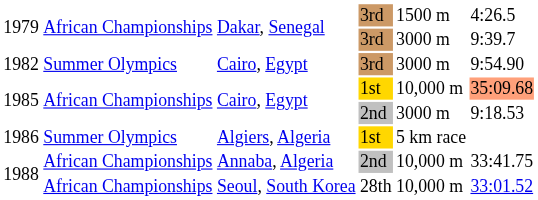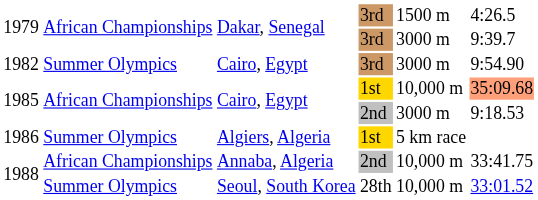 <table>
 <tr>
 <td rowspan=2>1979</td>
 <td rowspan=2><a href='#'>African Championships</a></td>
 <td rowspan=2><a href='#'>Dakar</a>, <a href='#'>Senegal</a></td>
 <td bgcolor=cc9966>3rd</td>
 <td>1500 m</td>
 <td>4:26.5</td>
 </tr>
 <tr>
 <td bgcolor=cc9966>3rd</td>
 <td>3000 m</td>
 <td>9:39.7</td>
 </tr>
 <tr>
 <td>1982</td>
 <td><a href='#'>Summer Olympics</a></td>
 <td><a href='#'>Cairo</a>, <a href='#'>Egypt</a></td>
 <td bgcolor=cc9966>3rd</td>
 <td>3000 m</td>
 <td>9:54.90</td>
 </tr>
 <tr>
 <td rowspan=2>1985</td>
 <td rowspan=2><a href='#'>African Championships</a></td>
 <td rowspan=2><a href='#'>Cairo</a>, <a href='#'>Egypt</a></td>
 <td bgcolor=gold>1st</td>
 <td>10,000 m</td>
 <td style="background: lightsalmon;">35:09.68</td>
 </tr>
 <tr>
 <td bgcolor=silver>2nd</td>
 <td>3000 m</td>
 <td>9:18.53</td>
 </tr>
 <tr>
 <td>1986</td>
 <td><a href='#'>Summer Olympics</a></td>
 <td><a href='#'>Algiers</a>, <a href='#'>Algeria</a></td>
 <td bgcolor=gold>1st</td>
 <td>5 km race</td>
 <td></td>
 </tr>
 <tr>
 <td rowspan=2>1988</td>
 <td><a href='#'>African Championships</a></td>
 <td><a href='#'>Annaba</a>, <a href='#'>Algeria</a></td>
 <td bgcolor=silver>2nd</td>
 <td>10,000 m</td>
 <td>33:41.75</td>
 </tr>
 <tr>
-<td><a href='#'>African Championships</a></td>
+<td><a href='#'>Summer Olympics</a></td>
 <td><a href='#'>Seoul</a>, <a href='#'>South Korea</a></td>
 <td>28th</td>
 <td>10,000 m</td>
 <td><a href='#'>33:01.52</a></td>
 </tr>
 <tr>
 </tr>
 </table>
